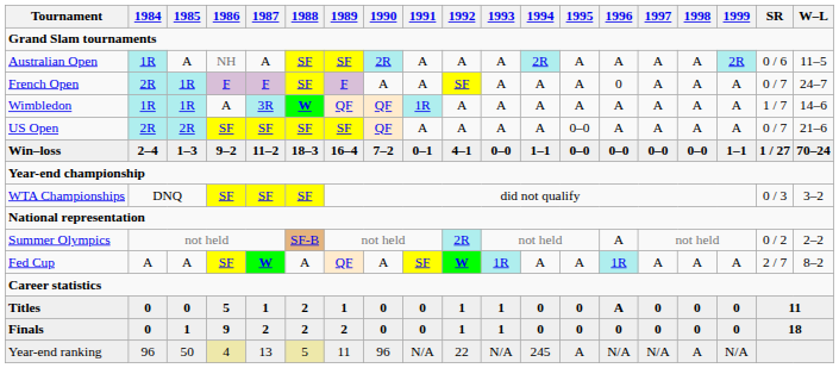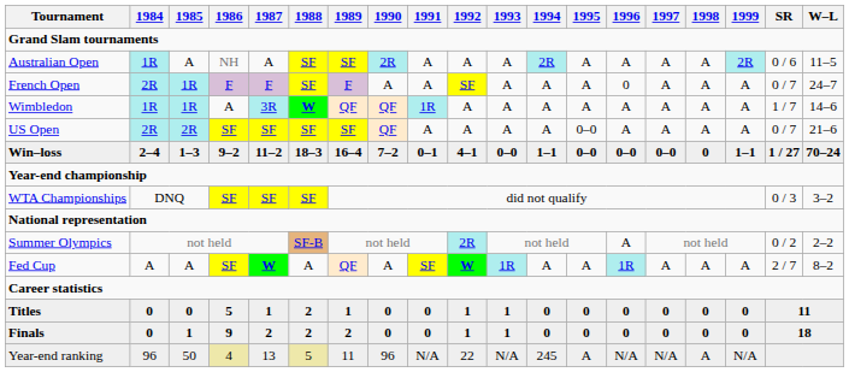 <table class="wikitable nowrap" style="font-size:90%; text-align:center">
 <tr>
 <th>Tournament</th>
 <th width=35><a href='#'>1984</a></th>
 <th width=35><a href='#'>1985</a></th>
 <th width=35><a href='#'>1986</a></th>
 <th width=35><a href='#'>1987</a></th>
 <th width=35><a href='#'>1988</a></th>
 <th width=35><a href='#'>1989</a></th>
 <th width=35><a href='#'>1990</a></th>
 <th width=35><a href='#'>1991</a></th>
 <th width=35><a href='#'>1992</a></th>
 <th width=35><a href='#'>1993</a></th>
 <th width=35><a href='#'>1994</a></th>
 <th width=35><a href='#'>1995</a></th>
 <th width=35><a href='#'>1996</a></th>
 <th width=35><a href='#'>1997</a></th>
 <th width=35><a href='#'>1998</a></th>
 <th width=35><a href='#'>1999</a></th>
 <th>SR</th>
 <th>W–L</th>
 </tr>
 <tr>
 <td colspan=19 align=left><strong>Grand Slam tournaments</strong></td>
 </tr>
 <tr>
 <td align=left><a href='#'>Australian Open</a></td>
 <td bgcolor=afeeee><a href='#'>1R</a></td>
 <td>A</td>
 <td style=color:#767676>NH</td>
 <td>A</td>
 <td bgcolor=yellow><a href='#'>SF</a></td>
 <td bgcolor=yellow><a href='#'>SF</a></td>
 <td bgcolor=afeeee><a href='#'>2R</a></td>
 <td>A</td>
 <td>A</td>
 <td>A</td>
 <td bgcolor=afeeee><a href='#'>2R</a></td>
 <td>A</td>
 <td>A</td>
 <td>A</td>
 <td>A</td>
 <td bgcolor=afeeee><a href='#'>2R</a></td>
 <td>0 / 6</td>
 <td>11–5</td>
 </tr>
 <tr>
 <td align=left><a href='#'>French Open</a></td>
 <td bgcolor=afeeee><a href='#'>2R</a></td>
 <td bgcolor=afeeee><a href='#'>1R</a></td>
 <td bgcolor=thistle><a href='#'>F</a></td>
 <td bgcolor=thistle><a href='#'>F</a></td>
 <td bgcolor=yellow><a href='#'>SF</a></td>
 <td bgcolor=thistle><a href='#'>F</a></td>
 <td>A</td>
 <td>A</td>
 <td bgcolor=yellow><a href='#'>SF</a></td>
 <td>A</td>
 <td>A</td>
 <td>A</td>
 <td>0</td>
 <td>A</td>
 <td>A</td>
 <td>A</td>
 <td>0 / 7</td>
 <td>24–7</td>
 </tr>
 <tr>
 <td align=left><a href='#'>Wimbledon</a></td>
 <td bgcolor=afeeee><a href='#'>1R</a></td>
 <td bgcolor=afeeee><a href='#'>1R</a></td>
 <td>A</td>
 <td bgcolor=afeeee><a href='#'>3R</a></td>
 <td bgcolor=lime><strong><a href='#'>W</a></strong></td>
 <td bgcolor=ffebcd><a href='#'>QF</a></td>
 <td bgcolor=ffebcd><a href='#'>QF</a></td>
 <td bgcolor=afeeee><a href='#'>1R</a></td>
 <td>A</td>
 <td>A</td>
 <td>A</td>
 <td>A</td>
 <td>A</td>
 <td>A</td>
 <td>A</td>
 <td>A</td>
 <td>1 / 7</td>
 <td>14–6</td>
 </tr>
 <tr>
 <td align=left><a href='#'>US Open</a></td>
 <td bgcolor=afeeee><a href='#'>2R</a></td>
 <td bgcolor=afeeee><a href='#'>2R</a></td>
 <td bgcolor=yellow><a href='#'>SF</a></td>
 <td bgcolor=yellow><a href='#'>SF</a></td>
 <td bgcolor=yellow><a href='#'>SF</a></td>
 <td bgcolor=yellow><a href='#'>SF</a></td>
 <td bgcolor=ffebcd><a href='#'>QF</a></td>
 <td>A</td>
 <td>A</td>
 <td>A</td>
 <td>A</td>
 <td>0–0</td>
 <td>A</td>
 <td>A</td>
 <td>A</td>
 <td>A</td>
 <td>0 / 7</td>
 <td>21–6</td>
 </tr>
 <tr style="font-weight:bold; background:#efefef;">
 <td style=text-align:left>Win–loss</td>
 <td>2–4</td>
 <td>1–3</td>
 <td>9–2</td>
 <td>11–2</td>
 <td>18–3</td>
 <td>16–4</td>
 <td>7–2</td>
 <td>0–1</td>
 <td>4–1</td>
 <td>0–0</td>
 <td>1–1</td>
 <td>0–0</td>
 <td>0–0</td>
 <td>0–0</td>
-<td>0–0</td>
+<td>0</td>
 <td>1–1</td>
 <td>1 / 27</td>
 <td>70–24</td>
 </tr>
 <tr>
 <td colspan=20 align=left><strong>Year-end championship</strong></td>
 </tr>
 <tr>
 <td align=left><a href='#'>WTA Championships</a></td>
 <td colspan=2>DNQ</td>
 <td bgcolor=yellow><a href='#'>SF</a></td>
 <td bgcolor=yellow><a href='#'>SF</a></td>
 <td bgcolor=yellow><a href='#'>SF</a></td>
 <td colspan=11>did not qualify</td>
 <td>0 / 3</td>
 <td>3–2</td>
 </tr>
 <tr>
 <td colspan=19 align=left><strong>National representation</strong></td>
 </tr>
 <tr>
 <td align=left><a href='#'>Summer Olympics</a></td>
 <td colspan=4 style=color:#767676>not held</td>
 <td bgcolor=e5b47d><a href='#'>SF-B</a></td>
 <td colspan=3 style=color:#767676>not held</td>
 <td bgcolor=afeeee><a href='#'>2R</a></td>
 <td colspan=3 style=color:#767676>not held</td>
 <td>A</td>
 <td colspan=3 style=color:#767676>not held</td>
 <td>0 / 2</td>
 <td>2–2</td>
 </tr>
 <tr>
 <td align=left><a href='#'>Fed Cup</a></td>
 <td>A</td>
 <td>A</td>
 <td bgcolor=yellow><a href='#'>SF</a></td>
 <td bgcolor=lime><strong><a href='#'>W</a></strong></td>
 <td>A</td>
 <td bgcolor=ffebcd><a href='#'>QF</a></td>
 <td>A</td>
 <td bgcolor=yellow><a href='#'>SF</a></td>
 <td bgcolor=lime><strong><a href='#'>W</a></strong></td>
 <td bgcolor=afeeee><a href='#'>1R</a></td>
 <td>A</td>
 <td>A</td>
 <td bgcolor=afeeee><a href='#'>1R</a></td>
 <td>A</td>
 <td>A</td>
 <td>A</td>
 <td>2 / 7</td>
 <td>8–2</td>
 </tr>
 <tr>
 <td colspan=19 align=left><strong>Career statistics</strong></td>
 </tr>
 <tr style="font-weight:bold; background:#efefef;">
 <td style=text-align:left>Titles</td>
 <td>0</td>
 <td>0</td>
 <td>5</td>
 <td>1</td>
 <td>2</td>
 <td>1</td>
 <td>0</td>
 <td>0</td>
 <td>1</td>
 <td>1</td>
 <td>0</td>
 <td>0</td>
-<td>A</td>
+<td>0</td>
 <td>0</td>
 <td>0</td>
 <td>0</td>
 <td colspan="2">11</td>
 </tr>
 <tr style="font-weight:bold; background:#efefef;">
 <td style=text-align:left>Finals</td>
 <td>0</td>
 <td>1</td>
 <td>9</td>
 <td>2</td>
 <td>2</td>
 <td>2</td>
 <td>0</td>
 <td>0</td>
 <td>1</td>
 <td>1</td>
 <td>0</td>
 <td>0</td>
 <td>0</td>
 <td>0</td>
 <td>0</td>
 <td>0</td>
 <td colspan="2">18</td>
 </tr>
 <tr bgcolor=efefef>
 <td align=left>Year-end ranking</td>
 <td>96</td>
 <td>50</td>
 <td bgcolor=eee8aa>4</td>
 <td>13</td>
 <td bgcolor=eee8aa>5</td>
 <td>11</td>
 <td>96</td>
 <td>N/A</td>
 <td>22</td>
 <td>N/A</td>
 <td>245</td>
 <td>A</td>
 <td>N/A</td>
 <td>N/A</td>
 <td>A</td>
 <td>N/A</td>
 <td colspan="2"></td>
 </tr>
 </table>
